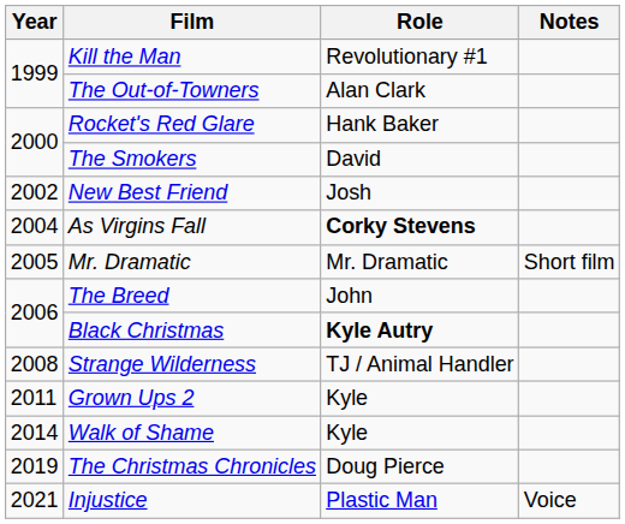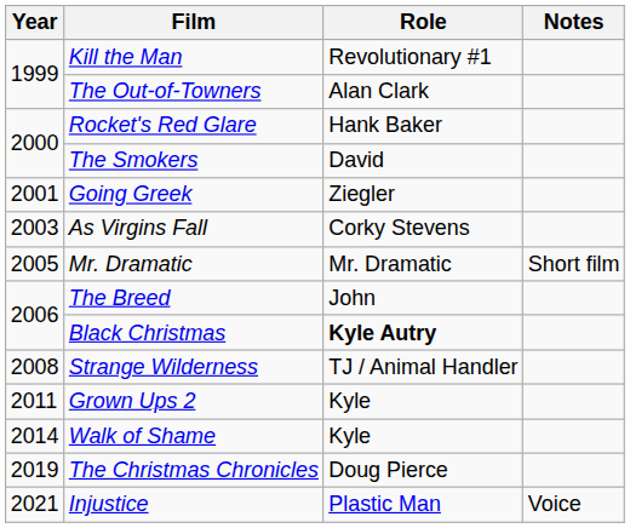 <table class="wikitable sortable">
 <tr>
 <th>Year</th>
 <th>Film</th>
 <th>Role</th>
 <th class="unsortable">Notes</th>
 </tr>
 <tr>
 <td rowspan="2">1999</td>
 <td><em><a href='#'>Kill the Man</a></em></td>
 <td>Revolutionary #1</td>
 <td></td>
 </tr>
 <tr>
 <td><em><a href='#'>The Out-of-Towners</a></em></td>
 <td>Alan Clark</td>
 <td></td>
 </tr>
 <tr>
 <td rowspan="2">2000</td>
 <td><em><a href='#'>Rocket's Red Glare</a></em></td>
 <td>Hank Baker</td>
 <td></td>
 </tr>
 <tr>
 <td><em><a href='#'>The Smokers</a></em></td>
 <td>David</td>
 <td></td>
 </tr>
 <tr>
-<td>2002</td>
-<td><em><a href='#'>New Best Friend</a></em></td>
-<td>Josh</td>
+<td>2001</td>
+<td><em><a href='#'>Going Greek</a></em></td>
+<td>Ziegler</td>
 <td></td>
 </tr>
 <tr>
-<td>2004</td>
+<td>2003</td>
 <td><em>As Virgins Fall</em></td>
-<td><strong>Corky Stevens</strong></td>
+<td>Corky Stevens</td>
 <td></td>
 </tr>
 <tr>
 <td>2005</td>
 <td><em>Mr. Dramatic</em></td>
 <td>Mr. Dramatic</td>
 <td>Short film</td>
 </tr>
 <tr>
 <td rowspan="2">2006</td>
 <td><em><a href='#'>The Breed</a></em></td>
 <td>John</td>
 <td></td>
 </tr>
 <tr>
 <td><em><a href='#'>Black Christmas</a></em></td>
 <td><strong>Kyle Autry</strong></td>
 <td></td>
 </tr>
 <tr>
 <td>2008</td>
 <td><em><a href='#'>Strange Wilderness</a></em></td>
 <td>TJ / Animal Handler</td>
 <td></td>
 </tr>
 <tr>
 <td>2011</td>
 <td><em><a href='#'>Grown Ups 2</a></em></td>
 <td>Kyle</td>
 <td></td>
 </tr>
 <tr>
 <td>2014</td>
 <td><em><a href='#'>Walk of Shame</a></em></td>
 <td>Kyle</td>
 <td></td>
 </tr>
 <tr>
 <td>2019</td>
 <td><em><a href='#'>The Christmas Chronicles</a></em></td>
 <td>Doug Pierce</td>
 <td></td>
 </tr>
 <tr>
 <td>2021</td>
 <td><em><a href='#'>Injustice</a></em></td>
 <td><a href='#'>Plastic Man</a></td>
 <td>Voice</td>
 </tr>
 </table>
